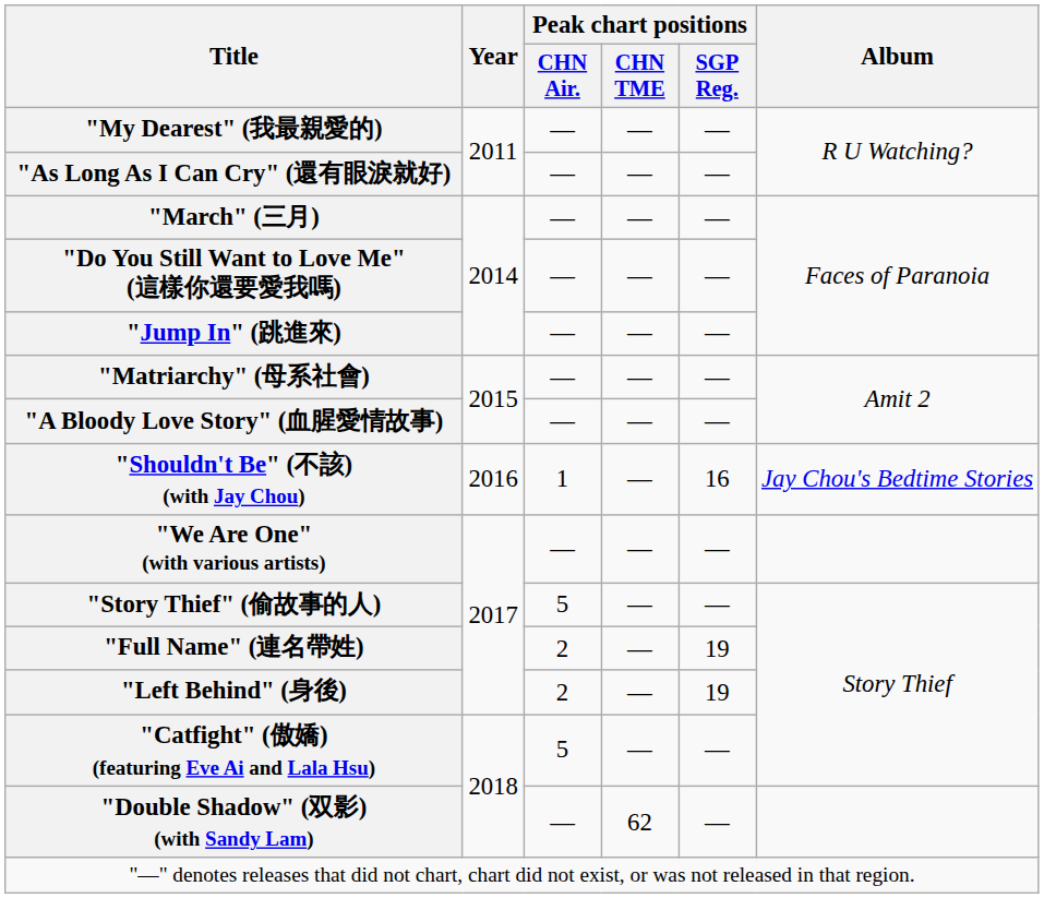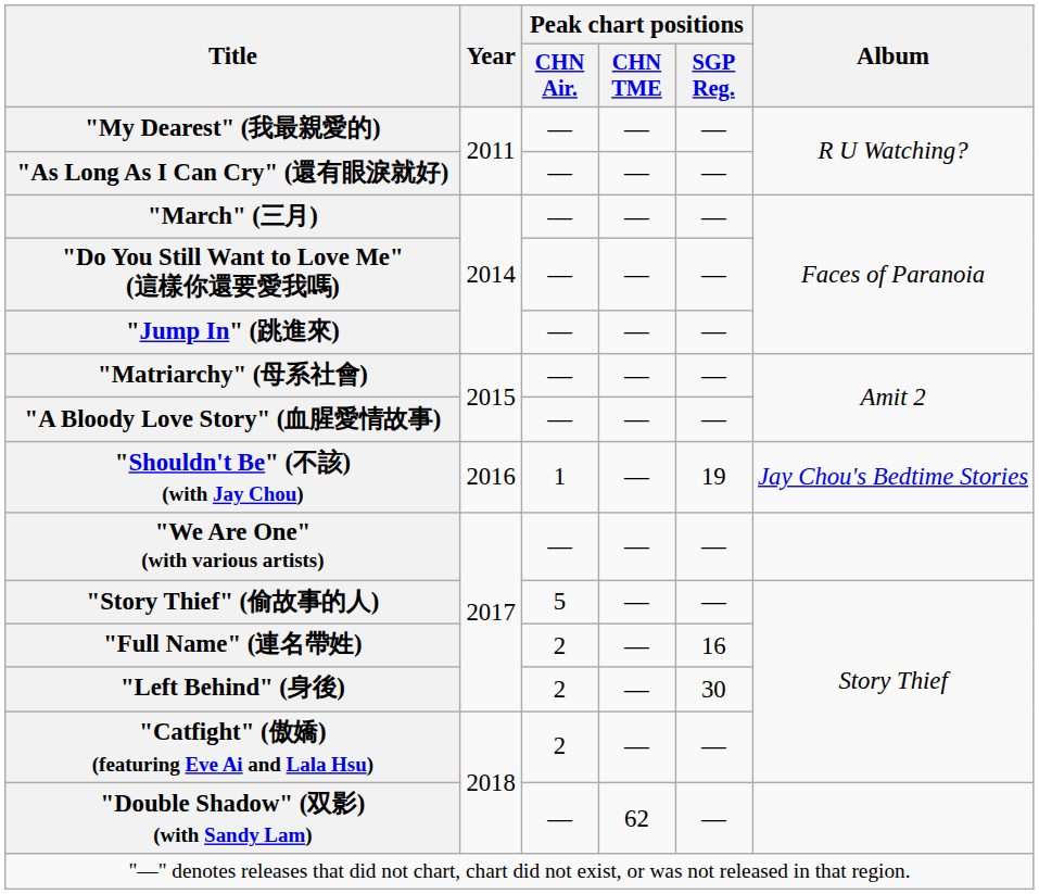 <table class="wikitable plainrowheaders" style="text-align:center;">
 <tr>
 <th rowspan="2" style="width:18em;">Title</th>
 <th rowspan="2" scope="col">Year</th>
 <th colspan="3">Peak chart positions</th>
 <th rowspan="2" scope="col">Album</th>
 </tr>
 <tr>
 <th scope="col" style="width:3em;font-size:90%;"><a href='#'>CHN Air.</a><br></th>
 <th scope="col" style="width:3em;font-size:90%;"><a href='#'>CHN TME</a><br></th>
 <th scope="col" style="width:3em;font-size:90%;"><a href='#'>SGP Reg.</a><br></th>
 </tr>
 <tr>
 <th scope="row">"My Dearest" (我最親愛的)</th>
 <td rowspan="2">2011</td>
 <td>—</td>
 <td>—</td>
 <td>—</td>
 <td rowspan="2"><em>R U Watching?</em></td>
 </tr>
 <tr>
 <th scope="row">"As Long As I Can Cry" (還有眼淚就好)</th>
 <td>—</td>
 <td>—</td>
 <td>—</td>
 </tr>
 <tr>
 <th scope="row">"March" (三月)</th>
 <td rowspan="3">2014</td>
 <td>—</td>
 <td>—</td>
 <td>—</td>
 <td rowspan="3"><em>Faces of Paranoia</em></td>
 </tr>
 <tr>
 <th scope="row">"Do You Still Want to Love Me"<br>(這樣你還要愛我嗎)</th>
 <td>—</td>
 <td>—</td>
 <td>—</td>
 </tr>
 <tr>
 <th scope="row">"<a href='#'>Jump In</a>" (跳進來)</th>
 <td>—</td>
 <td>—</td>
 <td>—</td>
 </tr>
 <tr>
 <th scope="row">"Matriarchy" (母系社會)</th>
 <td rowspan="2">2015</td>
 <td>—</td>
 <td>—</td>
 <td>—</td>
 <td rowspan="2"><em>Amit 2</em></td>
 </tr>
 <tr>
 <th scope="row">"A Bloody Love Story" (血腥愛情故事)</th>
 <td>—</td>
 <td>—</td>
 <td>—</td>
 </tr>
 <tr>
 <th scope="row">"<a href='#'>Shouldn't Be</a>" (不該)<br><small>(with <a href='#'>Jay Chou</a>)</small></th>
 <td>2016</td>
 <td>1</td>
 <td>—</td>
-<td>16</td>
+<td>19</td>
 <td><em><a href='#'>Jay Chou's Bedtime Stories</a></em></td>
 </tr>
 <tr>
 <th scope="row">"We Are One"<br><small>(with various artists)</small></th>
 <td rowspan="4">2017</td>
 <td>—</td>
 <td>—</td>
 <td>—</td>
 <td></td>
 </tr>
 <tr>
 <th scope="row">"Story Thief" (偷故事的人)</th>
 <td>5</td>
 <td>—</td>
 <td>—</td>
 <td rowspan="4"><em>Story Thief</em></td>
 </tr>
 <tr>
 <th scope="row">"Full Name" (連名帶姓)</th>
 <td>2</td>
 <td>—</td>
-<td>19</td>
+<td>16</td>
 </tr>
 <tr>
 <th scope="row">"Left Behind" (身後)</th>
 <td>2</td>
 <td>—</td>
-<td>19</td>
+<td>30</td>
 </tr>
 <tr>
 <th scope="row">"Catfight" (傲嬌)<br><small>(featuring <a href='#'>Eve Ai</a> and <a href='#'>Lala Hsu</a>)</small></th>
 <td rowspan="2">2018</td>
-<td>5</td>
+<td>2</td>
 <td>—</td>
 <td>—</td>
 </tr>
 <tr>
 <th scope="row">"Double Shadow" (双影)<br><small>(with <a href='#'>Sandy Lam</a>)</small></th>
 <td>—</td>
 <td>62</td>
 <td>—</td>
 <td></td>
 </tr>
 <tr>
 <td colspan="6" style="font-size:85%">"—" denotes releases that did not chart, chart did not exist, or was not released in that region.</td>
 </tr>
 </table>
